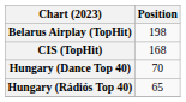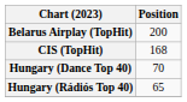 <table class="wikitable sortable plainrowheaders" style="text-align:center;">
 <tr>
 <th scope="col">Chart (2023)</th>
 <th scope="col">Position</th>
 </tr>
 <tr>
 <th scope="row">Belarus Airplay (TopHit)</th>
-<td>198</td>
+<td>200</td>
 </tr>
 <tr>
 <th scope="row">CIS (TopHit)</th>
 <td>168</td>
 </tr>
 <tr>
 <th scope="row">Hungary (Dance Top 40)</th>
 <td>70</td>
 </tr>
 <tr>
 <th scope="row">Hungary (Rádiós Top 40)</th>
 <td>65</td>
 </tr>
 <tr>
 </tr>
 </table>
